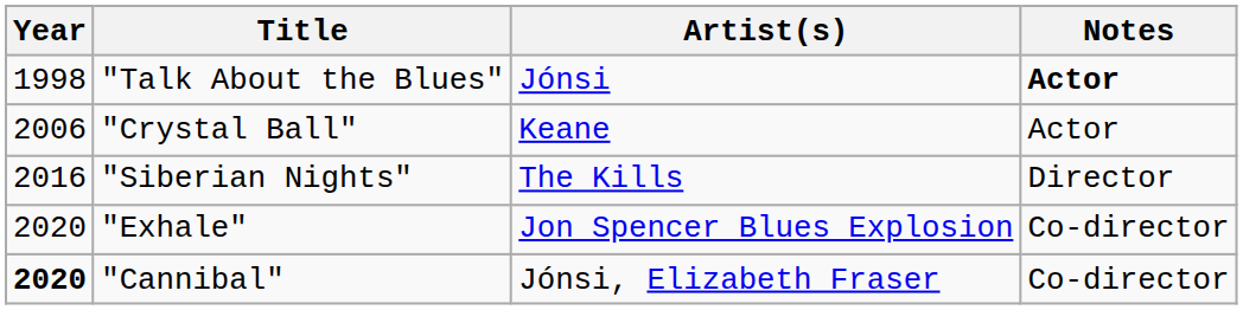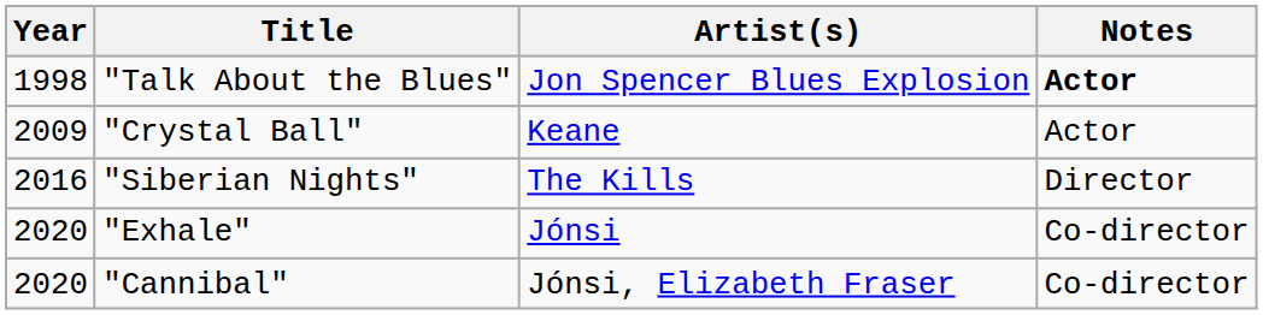 <table class="wikitable">
 <tr>
 <th>Year</th>
 <th>Title</th>
 <th>Artist(s)</th>
 <th>Notes</th>
 </tr>
 <tr>
 <td>1998</td>
 <td>"Talk About the Blues"</td>
-<td><a href='#'>Jónsi</a></td>
+<td><a href='#'>Jon Spencer Blues Explosion</a></td>
 <td><strong>Actor</strong></td>
 </tr>
 <tr>
-<td>2006</td>
+<td>2009</td>
 <td>"Crystal Ball"</td>
 <td><a href='#'>Keane</a></td>
 <td>Actor</td>
 </tr>
 <tr>
 <td>2016</td>
 <td>"Siberian Nights"</td>
 <td><a href='#'>The Kills</a></td>
 <td>Director</td>
 </tr>
 <tr>
 <td>2020</td>
 <td>"Exhale"</td>
-<td><a href='#'>Jon Spencer Blues Explosion</a></td>
+<td><a href='#'>Jónsi</a></td>
 <td>Co-director</td>
 </tr>
 <tr>
-<td><strong>2020</strong></td>
+<td>2020</td>
 <td>"Cannibal"</td>
 <td>Jónsi, <a href='#'>Elizabeth Fraser</a></td>
 <td>Co-director</td>
 </tr>
 </table>
